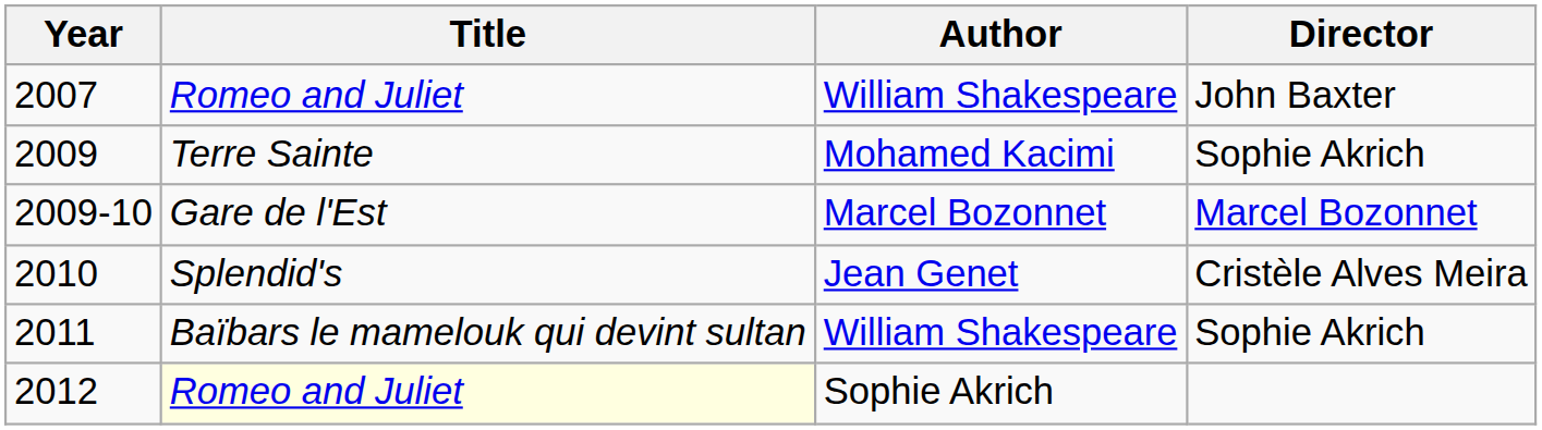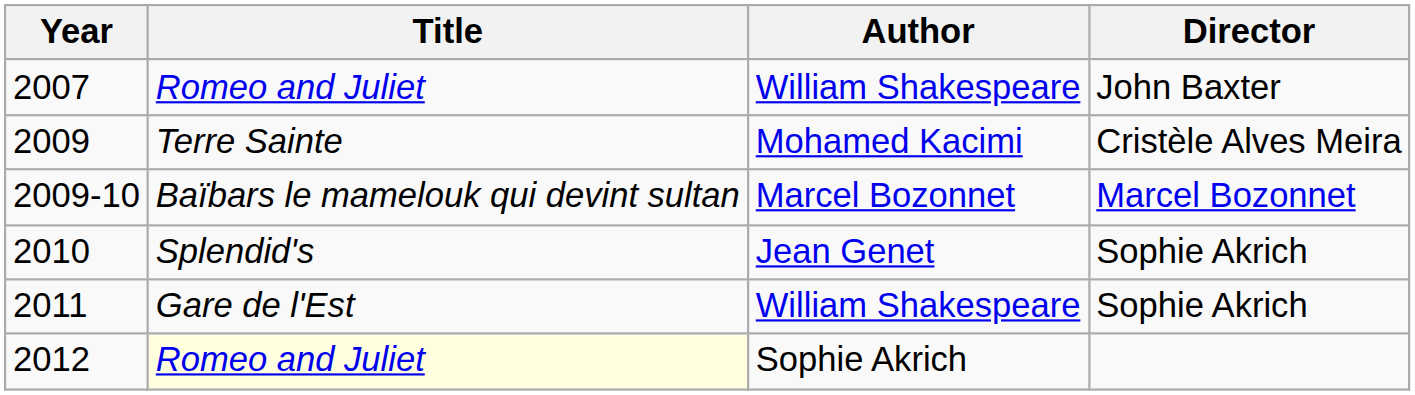 <table class="wikitable">
 <tr>
 <th>Year</th>
 <th>Title</th>
 <th>Author</th>
 <th>Director</th>
 </tr>
 <tr>
 <td>2007</td>
 <td><em><a href='#'>Romeo and Juliet</a></em></td>
 <td><a href='#'>William Shakespeare</a></td>
 <td>John Baxter</td>
 </tr>
 <tr>
 <td>2009</td>
 <td><em>Terre Sainte</em></td>
 <td><a href='#'>Mohamed Kacimi</a></td>
-<td>Sophie Akrich</td>
+<td>Cristèle Alves Meira</td>
 </tr>
 <tr>
 <td>2009-10</td>
-<td><em>Gare de l'Est</em></td>
+<td><em>Baïbars le mamelouk qui devint sultan</em></td>
 <td><a href='#'>Marcel Bozonnet</a></td>
 <td><a href='#'>Marcel Bozonnet</a></td>
 </tr>
 <tr>
 <td>2010</td>
 <td><em>Splendid's</em></td>
 <td><a href='#'>Jean Genet</a></td>
-<td>Cristèle Alves Meira</td>
+<td>Sophie Akrich</td>
 </tr>
 <tr>
 <td>2011</td>
-<td><em>Baïbars le mamelouk qui devint sultan</em></td>
+<td><em>Gare de l'Est</em></td>
 <td><a href='#'>William Shakespeare</a></td>
 <td>Sophie Akrich</td>
 </tr>
 <tr>
 <td>2012</td>
 <td style="background: lightyellow;"><em><a href='#'>Romeo and Juliet</a></em></td>
 <td>Sophie Akrich</td>
 <td></td>
 </tr>
 </table>
